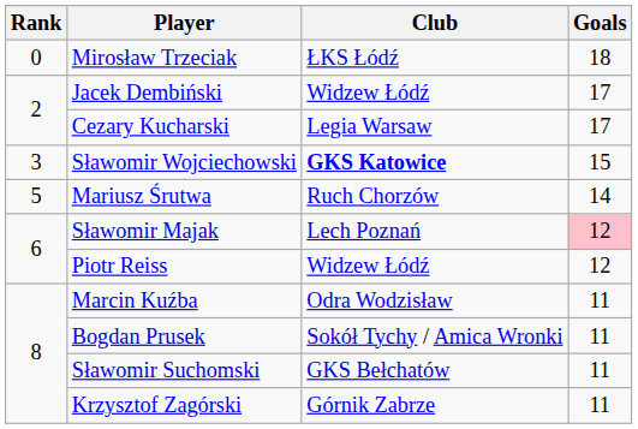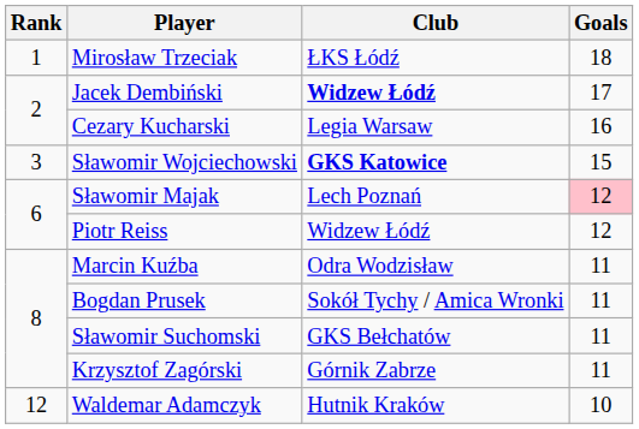 <table class="wikitable" style="text-align:center">
 <tr>
 <th>Rank</th>
 <th>Player</th>
 <th>Club</th>
 <th>Goals</th>
 </tr>
 <tr>
-<td rowspan="1">0</td>
+<td rowspan="1">1</td>
 <td align="left"> <a href='#'>Mirosław Trzeciak</a></td>
 <td align="left"><a href='#'>ŁKS Łódź</a></td>
 <td>18</td>
 </tr>
 <tr>
 <td rowspan="2">2</td>
 <td align="left"> <a href='#'>Jacek Dembiński</a></td>
-<td align="left"><a href='#'>Widzew Łódź</a></td>
+<td align="left"><strong><a href='#'>Widzew Łódź</a></strong></td>
 <td>17</td>
 </tr>
 <tr>
 <td align="left"> <a href='#'>Cezary Kucharski</a></td>
 <td align="left"><a href='#'>Legia Warsaw</a></td>
-<td>17</td>
+<td>16</td>
 </tr>
 <tr>
 <td rowspan="1">3</td>
 <td align="left"> <a href='#'>Sławomir Wojciechowski</a></td>
 <td align="left"><strong><a href='#'>GKS Katowice</a></strong></td>
 <td>15</td>
-</tr>
-<tr>
-<td rowspan="1">5</td>
-<td align="left"> <a href='#'>Mariusz Śrutwa</a></td>
-<td align="left"><a href='#'>Ruch Chorzów</a></td>
-<td>14</td>
 </tr>
 <tr>
 <td rowspan="2">6</td>
 <td align="left"> <a href='#'>Sławomir Majak</a></td>
 <td align="left"><a href='#'>Lech Poznań</a></td>
 <td style="background: pink;">12</td>
 </tr>
 <tr>
 <td align="left"> <a href='#'>Piotr Reiss</a></td>
 <td align="left"><a href='#'>Widzew Łódź</a></td>
 <td>12</td>
 </tr>
 <tr>
 <td rowspan="4">8</td>
 <td align="left"> <a href='#'>Marcin Kuźba</a></td>
 <td align="left"><a href='#'>Odra Wodzisław</a></td>
 <td>11</td>
 </tr>
 <tr>
 <td align="left"> <a href='#'>Bogdan Prusek</a></td>
 <td align="left"><a href='#'>Sokół Tychy</a> / <a href='#'>Amica Wronki</a></td>
 <td>11</td>
 </tr>
 <tr>
 <td align="left"> <a href='#'>Sławomir Suchomski</a></td>
 <td align="left"><a href='#'>GKS Bełchatów</a></td>
 <td>11</td>
 </tr>
 <tr>
 <td align="left"> <a href='#'>Krzysztof Zagórski</a></td>
 <td align="left"><a href='#'>Górnik Zabrze</a></td>
 <td>11</td>
 </tr>
+<tr>
+<td rowspan="1">12</td>
+<td align="left"> <a href='#'>Waldemar Adamczyk</a></td>
+<td align="left"><a href='#'>Hutnik Kraków</a></td>
+<td>10</td>
+</tr>
 </table>
